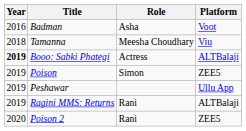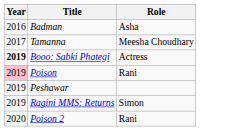 <table class="wikitable sortable">
 <tr>
 <th>Year</th>
 <th>Title</th>
 <th>Role</th>
-<th>Platform</th>
 </tr>
 <tr>
 <td>2016</td>
 <td><em>Badman</em></td>
 <td>Asha</td>
-<td><a href='#'>Voot</a></td>
 </tr>
 <tr>
-<td>2018</td>
+<td>2017</td>
 <td><em>Tamanna</em></td>
 <td>Meesha Choudhary</td>
-<td><a href='#'>Viu</a></td>
 </tr>
 <tr>
 <td><strong>2019</strong></td>
 <td><em><a href='#'>Booo: Sabki Phategi</a></em></td>
 <td>Actress</td>
-<td><a href='#'>ALTBalaji</a></td>
 </tr>
 <tr>
-<td>2019</td>
+<td style="background: pink;">2019</td>
 <td><em><a href='#'>Poison</a></em></td>
-<td>Simon</td>
-<td>ZEE5</td>
+<td>Rani</td>
 </tr>
 <tr>
 <td>2019</td>
 <td><em>Peshawar</em></td>
 <td></td>
-<td><a href='#'>Ullu App</a></td>
 </tr>
 <tr>
 <td>2019</td>
 <td><em><a href='#'>Ragini MMS: Returns</a></em></td>
-<td>Rani</td>
-<td>ALTBalaji</td>
+<td>Simon</td>
 </tr>
 <tr>
 <td>2020</td>
 <td><em><a href='#'>Poison 2</a></em></td>
 <td>Rani</td>
-<td>ZEE5</td>
 </tr>
 </table>
